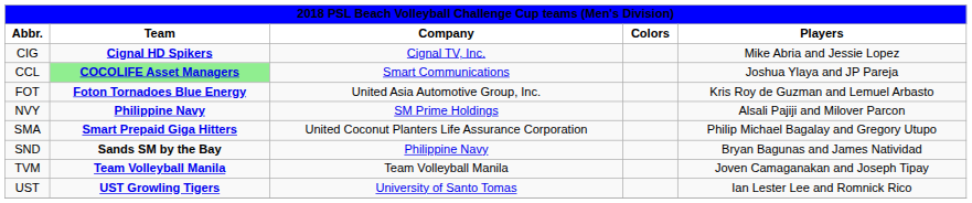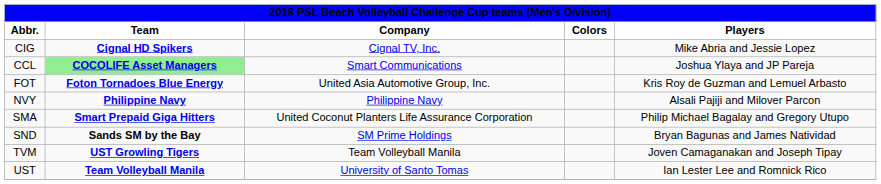 <table class="wikitable" style="width:100%; text-align:left">
 <tr>
 <th style=background:BLUE colspan=7><span>2018 PSL Beach Volleyball Challenge Cup teams (Men's Division)</span></th>
 </tr>
 <tr>
 <th style="background:white">Abbr.</th>
 <th style="background:white">Team</th>
 <th style="background:white">Company</th>
 <th style="background:white">Colors</th>
 <th style="background:white">Players</th>
 </tr>
 <tr>
 <td align=center>CIG</td>
 <td align=center><strong><a href='#'>Cignal HD Spikers</a></strong></td>
 <td align=center><a href='#'>Cignal TV, Inc.</a></td>
 <td align=center> </td>
 <td align=center>Mike Abria and Jessie Lopez</td>
 </tr>
 <tr>
 <td align=center>CCL</td>
 <td align=center style="background: lightgreen;"><strong><a href='#'>COCOLIFE Asset Managers</a></strong></td>
 <td align=center><a href='#'>Smart Communications</a></td>
 <td align=center> </td>
 <td align=center>Joshua Ylaya and JP Pareja</td>
 </tr>
 <tr>
 <td align=center>FOT</td>
 <td align=center><strong><a href='#'>Foton Tornadoes Blue Energy</a></strong></td>
 <td align=center>United Asia Automotive Group, Inc.</td>
 <td align=center> </td>
 <td align=center>Kris Roy de Guzman and Lemuel Arbasto</td>
 </tr>
 <tr>
 <td align=center>NVY</td>
 <td align=center><strong><a href='#'>Philippine Navy</a></strong></td>
-<td align=center><a href='#'>SM Prime Holdings</a></td>
+<td align=center><a href='#'>Philippine Navy</a></td>
 <td align=center></td>
 <td align=center>Alsali Pajiji and Milover Parcon</td>
 </tr>
 <tr>
 <td align=center>SMA</td>
 <td align=center><strong><a href='#'>Smart Prepaid Giga Hitters</a></strong></td>
 <td align=center>United Coconut Planters Life Assurance Corporation</td>
 <td align=center> </td>
 <td align=center>Philip Michael Bagalay and Gregory Utupo</td>
 </tr>
 <tr>
 <td align=center>SND</td>
 <td align=center><strong>Sands SM by the Bay</strong></td>
-<td align=center><a href='#'>Philippine Navy</a></td>
+<td align=center><a href='#'>SM Prime Holdings</a></td>
 <td align=center></td>
 <td align=center>Bryan Bagunas and James Natividad</td>
 </tr>
 <tr>
 <td align=center>TVM</td>
-<td align=center><strong><a href='#'>Team Volleyball Manila</a></strong></td>
+<td align=center><strong><a href='#'>UST Growling Tigers</a></strong></td>
 <td align=center>Team Volleyball Manila</td>
 <td align=center></td>
 <td align=center>Joven Camaganakan and Joseph Tipay</td>
 </tr>
 <tr>
 <td align=center>UST</td>
-<td align=center><strong><a href='#'>UST Growling Tigers</a></strong></td>
+<td align=center><strong><a href='#'>Team Volleyball Manila</a></strong></td>
 <td align=center><a href='#'>University of Santo Tomas</a></td>
 <td align=center></td>
 <td align=center>Ian Lester Lee and Romnick Rico</td>
 </tr>
 <tr>
 </tr>
 </table>
